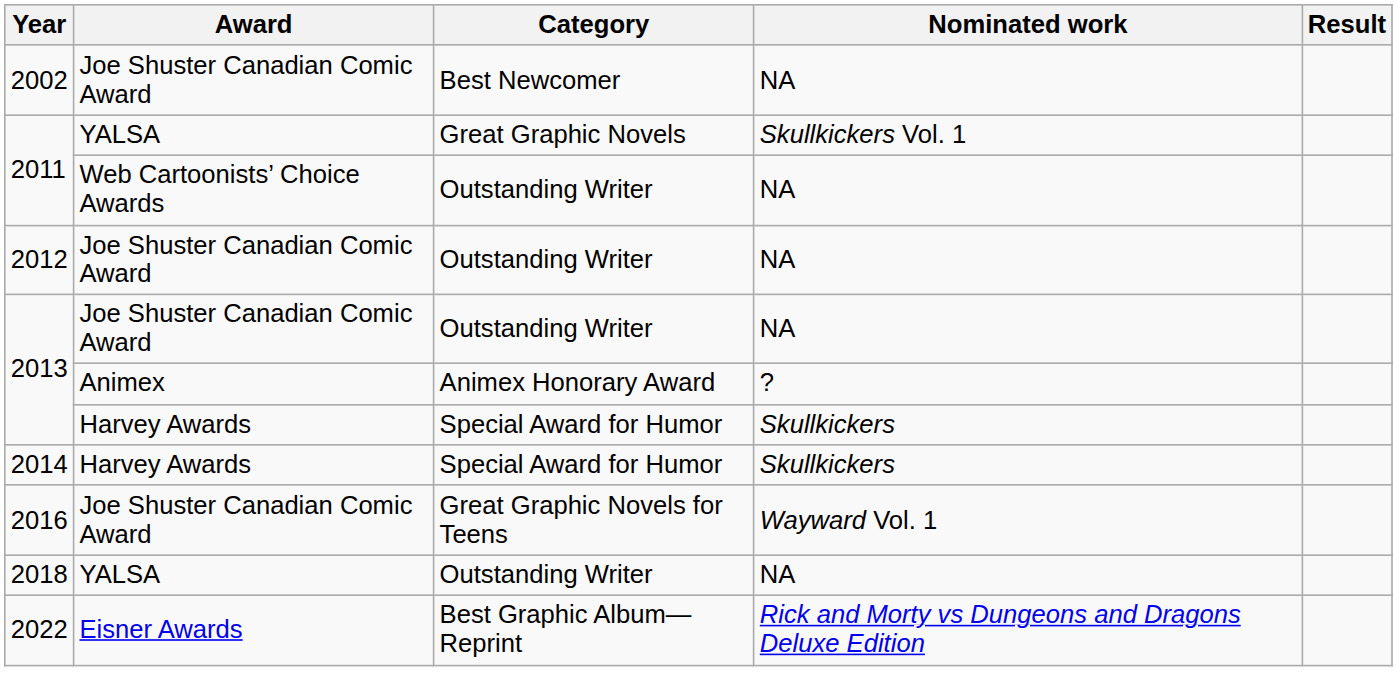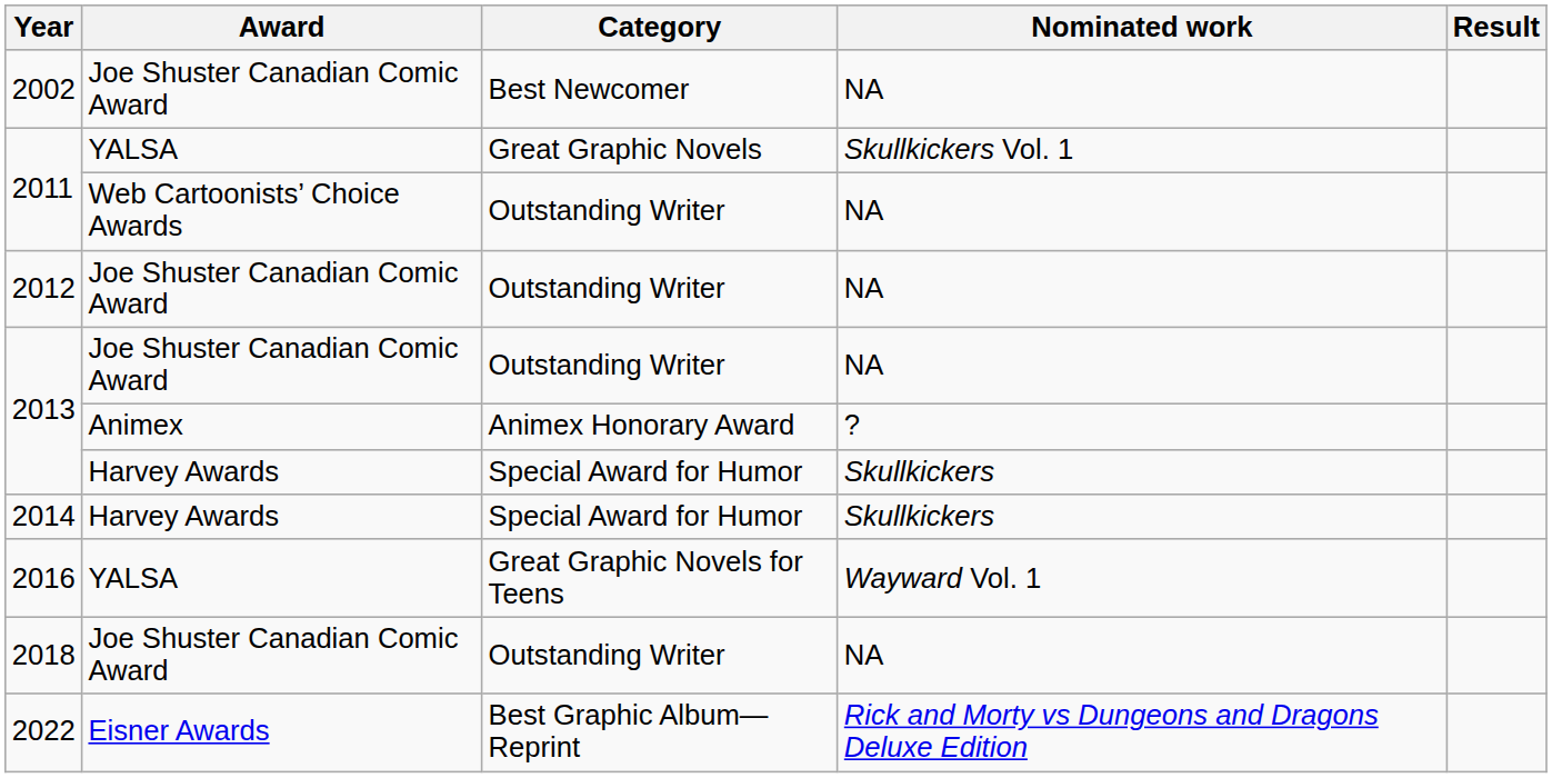 <table class="wikitable sortable">
 <tr>
 <th>Year</th>
 <th>Award</th>
 <th>Category</th>
 <th>Nominated work</th>
 <th>Result</th>
 </tr>
 <tr>
 <td>2002</td>
 <td>Joe Shuster Canadian Comic Award</td>
 <td>Best Newcomer</td>
 <td>NA</td>
 <td></td>
 </tr>
 <tr>
 <td rowspan="2">2011</td>
 <td>YALSA</td>
 <td>Great Graphic Novels</td>
 <td><em>Skullkickers</em> Vol. 1</td>
 <td></td>
 </tr>
 <tr>
 <td>Web Cartoonists’ Choice Awards</td>
 <td>Outstanding Writer</td>
 <td>NA</td>
 <td></td>
 </tr>
 <tr>
 <td>2012</td>
 <td>Joe Shuster Canadian Comic Award</td>
 <td>Outstanding Writer</td>
 <td>NA</td>
 <td></td>
 </tr>
 <tr>
 <td rowspan="3">2013</td>
 <td>Joe Shuster Canadian Comic Award</td>
 <td>Outstanding Writer</td>
 <td>NA</td>
 <td></td>
 </tr>
 <tr>
 <td>Animex</td>
 <td>Animex Honorary Award</td>
 <td>?</td>
 <td></td>
 </tr>
 <tr>
 <td>Harvey Awards</td>
 <td>Special Award for Humor</td>
 <td><em>Skullkickers</em></td>
 <td></td>
 </tr>
 <tr>
 <td>2014</td>
 <td>Harvey Awards</td>
 <td>Special Award for Humor</td>
 <td><em>Skullkickers</em></td>
 <td></td>
 </tr>
 <tr>
 <td>2016</td>
-<td>Joe Shuster Canadian Comic Award</td>
+<td>YALSA</td>
 <td>Great Graphic Novels for Teens</td>
 <td><em>Wayward</em> Vol. 1</td>
 <td></td>
 </tr>
 <tr>
 <td>2018</td>
-<td>YALSA</td>
+<td>Joe Shuster Canadian Comic Award</td>
 <td>Outstanding Writer</td>
 <td>NA</td>
 <td></td>
 </tr>
 <tr>
 <td>2022</td>
 <td><a href='#'>Eisner Awards</a></td>
 <td>Best Graphic Album—Reprint</td>
 <td><em><a href='#'>Rick and Morty vs Dungeons and Dragons Deluxe Edition</a></em></td>
 <td></td>
 </tr>
 </table>
